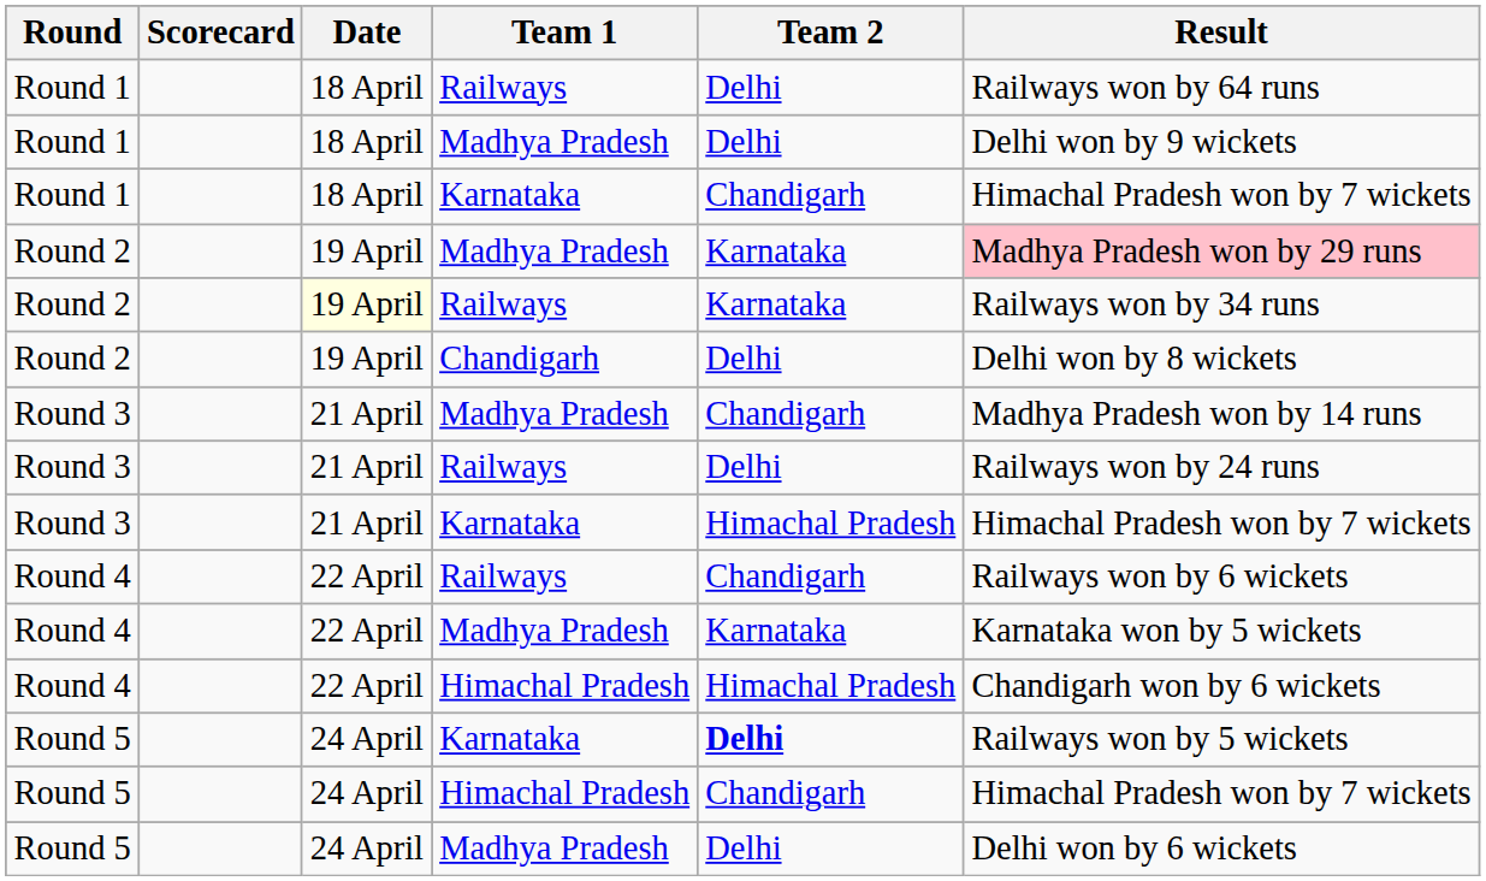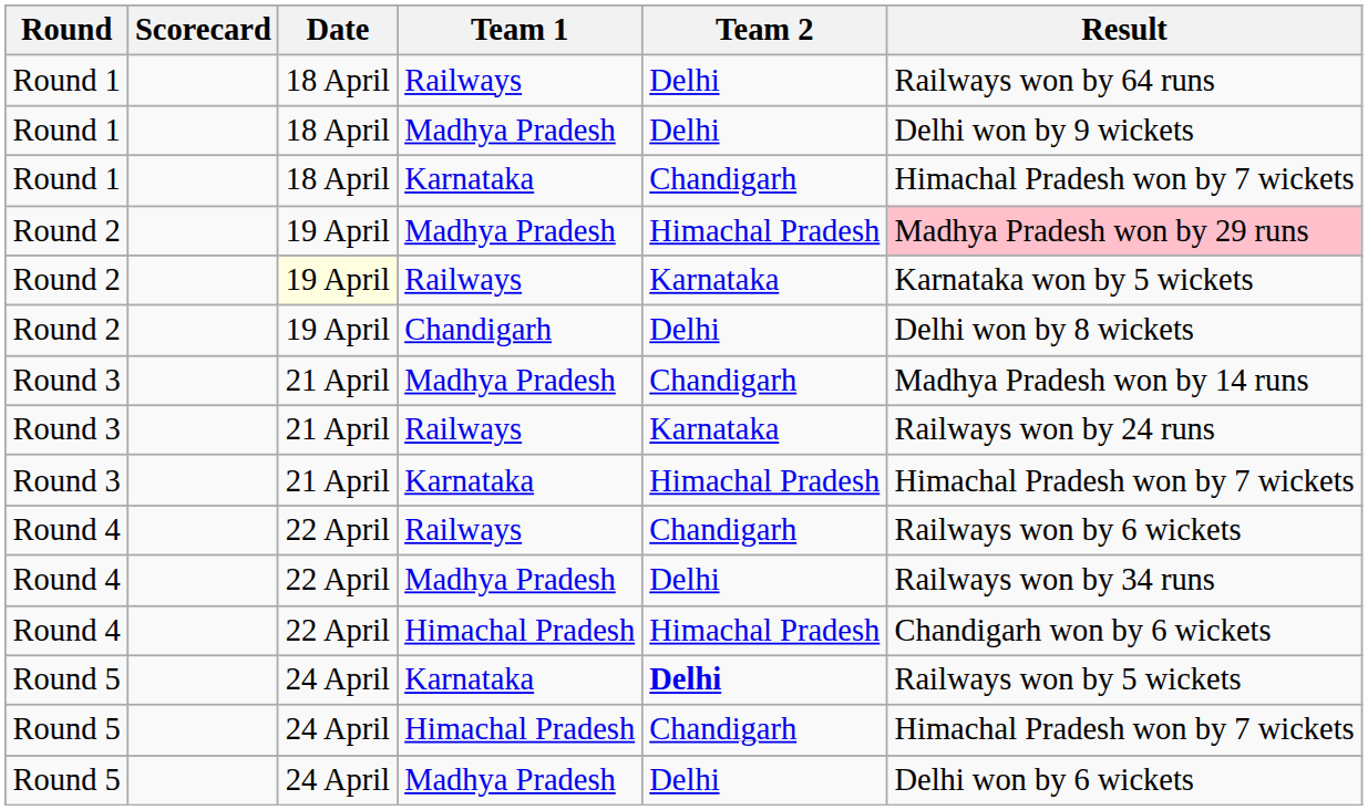 <table class="wikitable collapsible sortable collapsed">
 <tr>
 <th>Round</th>
 <th>Scorecard</th>
 <th>Date</th>
 <th>Team 1</th>
 <th>Team 2</th>
 <th>Result</th>
 </tr>
 <tr>
 <td>Round 1</td>
 <td></td>
 <td>18 April</td>
 <td><a href='#'>Railways</a></td>
 <td><a href='#'>Delhi</a></td>
 <td>Railways won by 64 runs</td>
 </tr>
 <tr>
 <td>Round 1</td>
 <td></td>
 <td>18 April</td>
 <td><a href='#'>Madhya Pradesh</a></td>
 <td><a href='#'>Delhi</a></td>
 <td>Delhi won by 9 wickets</td>
 </tr>
 <tr>
 <td>Round 1</td>
 <td></td>
 <td>18 April</td>
 <td><a href='#'>Karnataka</a></td>
 <td><a href='#'>Chandigarh</a></td>
 <td>Himachal Pradesh won by 7 wickets</td>
 </tr>
 <tr>
 <td>Round 2</td>
 <td></td>
 <td>19 April</td>
 <td><a href='#'>Madhya Pradesh</a></td>
-<td><a href='#'>Karnataka</a></td>
+<td><a href='#'>Himachal Pradesh</a></td>
 <td style="background: pink;">Madhya Pradesh won by 29 runs</td>
 </tr>
 <tr>
 <td>Round 2</td>
 <td></td>
 <td style="background: lightyellow;">19 April</td>
 <td><a href='#'>Railways</a></td>
 <td><a href='#'>Karnataka</a></td>
-<td>Railways won by 34 runs</td>
+<td>Karnataka won by 5 wickets</td>
 </tr>
 <tr>
 <td>Round 2</td>
 <td></td>
 <td>19 April</td>
 <td><a href='#'>Chandigarh</a></td>
 <td><a href='#'>Delhi</a></td>
 <td>Delhi won by 8 wickets</td>
 </tr>
 <tr>
 <td>Round 3</td>
 <td></td>
 <td>21 April</td>
 <td><a href='#'>Madhya Pradesh</a></td>
 <td><a href='#'>Chandigarh</a></td>
 <td>Madhya Pradesh won by 14 runs</td>
 </tr>
 <tr>
 <td>Round 3</td>
 <td></td>
 <td>21 April</td>
 <td><a href='#'>Railways</a></td>
-<td><a href='#'>Delhi</a></td>
+<td><a href='#'>Karnataka</a></td>
 <td>Railways won by 24 runs</td>
 </tr>
 <tr>
 <td>Round 3</td>
 <td></td>
 <td>21 April</td>
 <td><a href='#'>Karnataka</a></td>
 <td><a href='#'>Himachal Pradesh</a></td>
 <td>Himachal Pradesh won by 7 wickets</td>
 </tr>
 <tr>
 <td>Round 4</td>
 <td></td>
 <td>22 April</td>
 <td><a href='#'>Railways</a></td>
 <td><a href='#'>Chandigarh</a></td>
 <td>Railways won by 6 wickets</td>
 </tr>
 <tr>
 <td>Round 4</td>
 <td></td>
 <td>22 April</td>
 <td><a href='#'>Madhya Pradesh</a></td>
-<td><a href='#'>Karnataka</a></td>
-<td>Karnataka won by 5 wickets</td>
+<td><a href='#'>Delhi</a></td>
+<td>Railways won by 34 runs</td>
 </tr>
 <tr>
 <td>Round 4</td>
 <td></td>
 <td>22 April</td>
 <td><a href='#'>Himachal Pradesh</a></td>
 <td><a href='#'>Himachal Pradesh</a></td>
 <td>Chandigarh won by 6 wickets</td>
 </tr>
 <tr>
 <td>Round 5</td>
 <td></td>
 <td>24 April</td>
 <td><a href='#'>Karnataka</a></td>
 <td><strong><a href='#'>Delhi</a></strong></td>
 <td>Railways won by 5 wickets</td>
 </tr>
 <tr>
 <td>Round 5</td>
 <td></td>
 <td>24 April</td>
 <td><a href='#'>Himachal Pradesh</a></td>
 <td><a href='#'>Chandigarh</a></td>
 <td>Himachal Pradesh won by 7 wickets</td>
 </tr>
 <tr>
 <td>Round 5</td>
 <td></td>
 <td>24 April</td>
 <td><a href='#'>Madhya Pradesh</a></td>
 <td><a href='#'>Delhi</a></td>
 <td>Delhi won by 6 wickets</td>
 </tr>
 </table>
